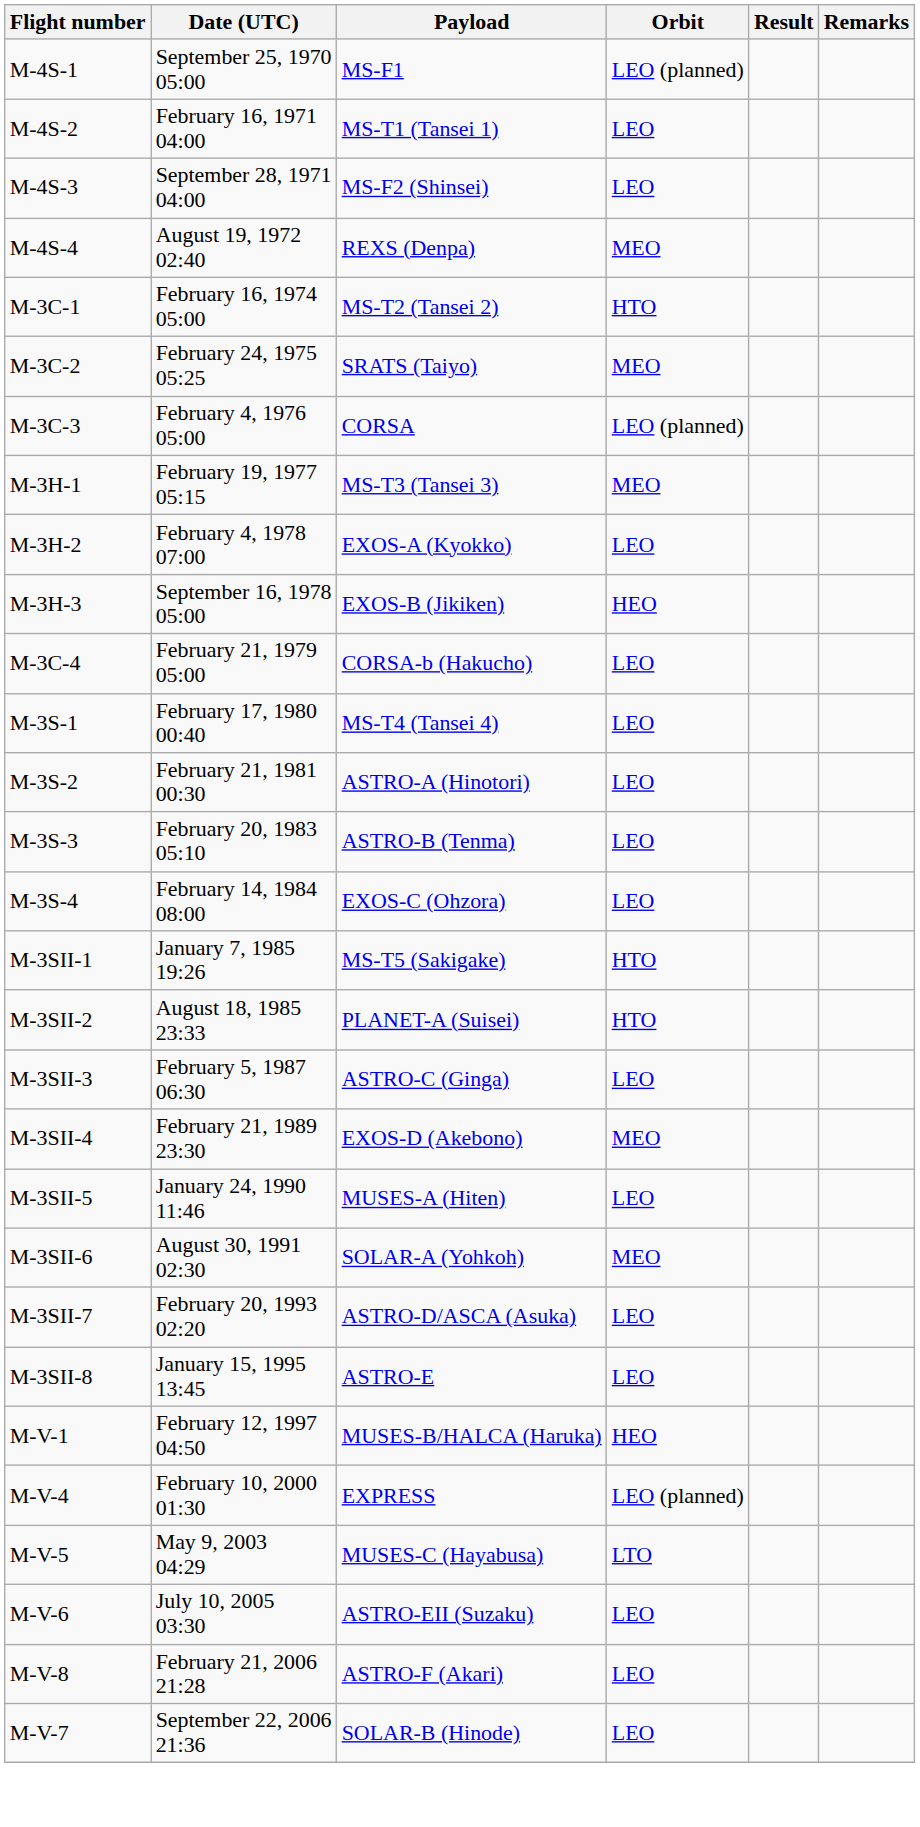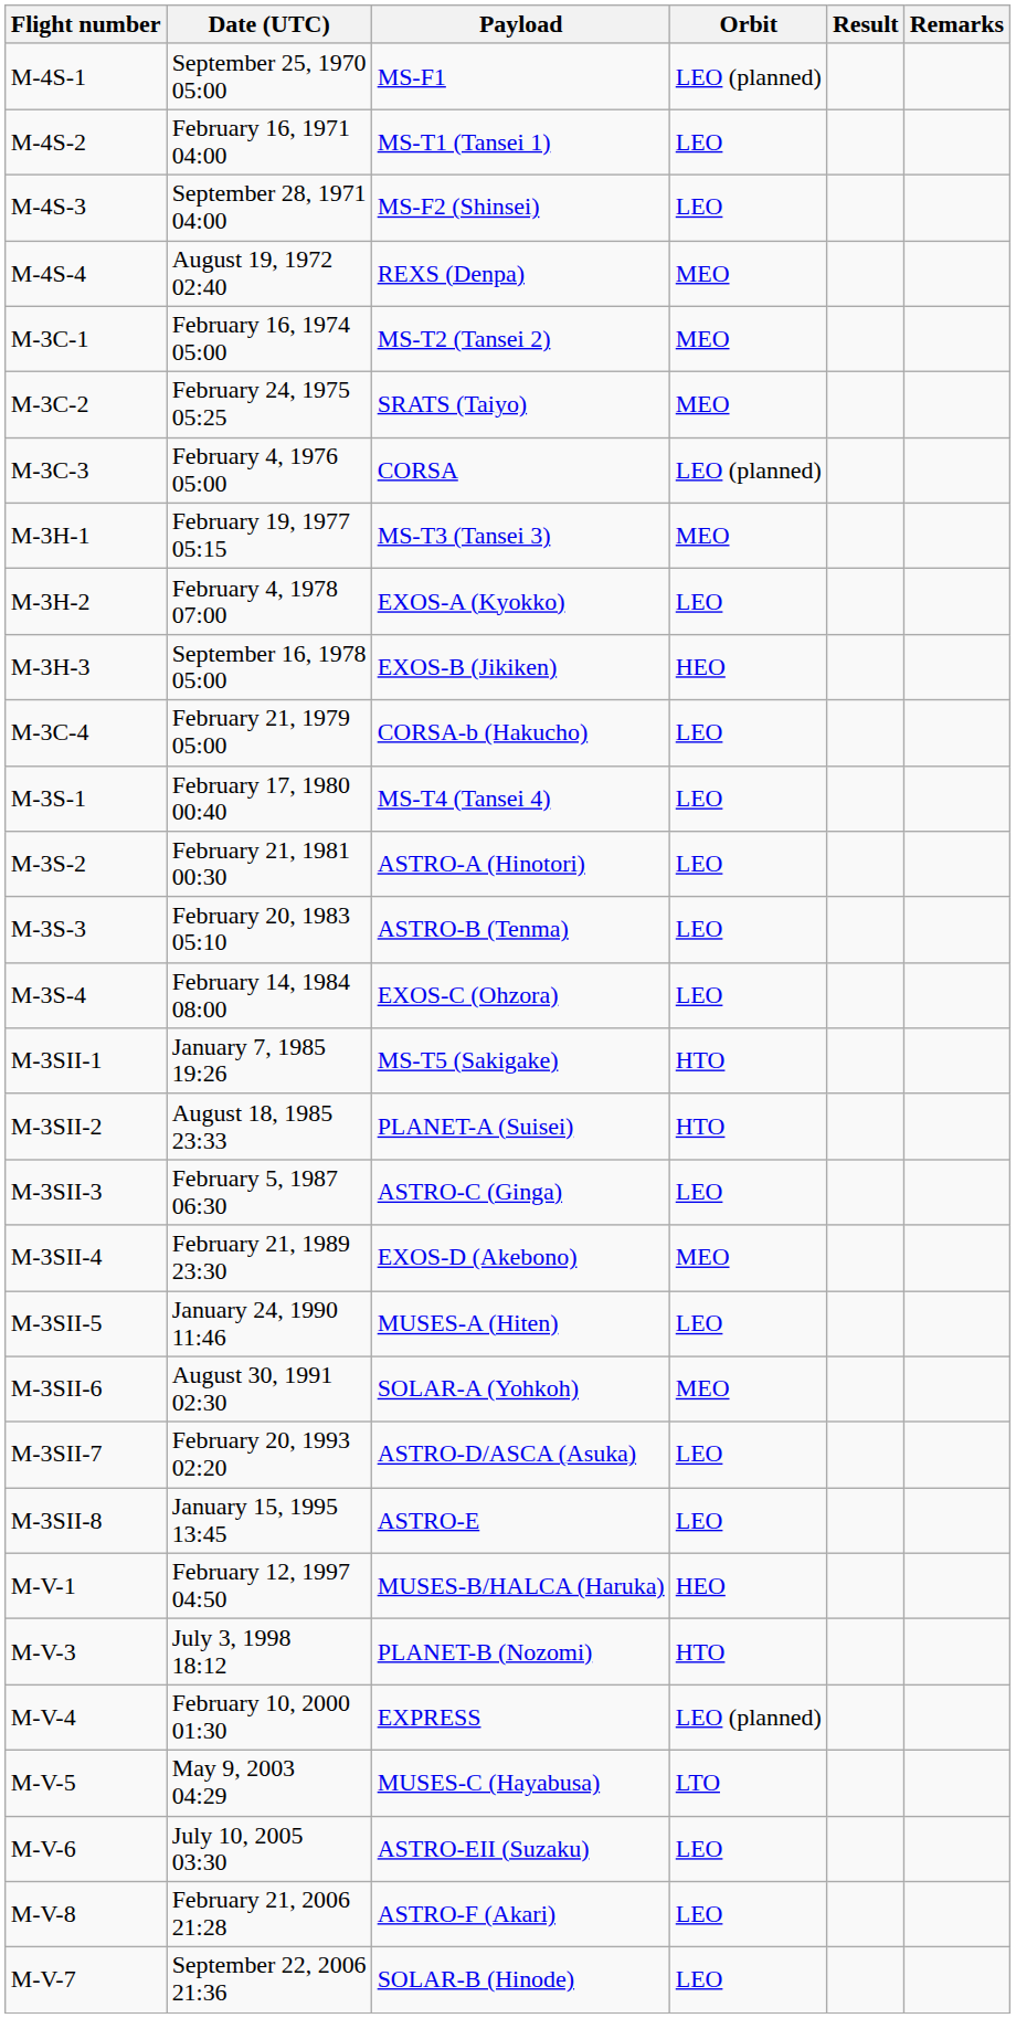 <table class="wikitable">
 <tr>
 <th>Flight number</th>
 <th>Date (UTC)</th>
 <th>Payload</th>
 <th>Orbit</th>
 <th>Result</th>
 <th>Remarks</th>
 </tr>
 <tr>
 <td>M-4S-1</td>
 <td>September 25, 1970<br>05:00</td>
 <td><a href='#'>MS-F1</a></td>
 <td><a href='#'>LEO</a> (planned)</td>
 <td></td>
 <td></td>
 </tr>
 <tr>
 <td>M-4S-2</td>
 <td>February 16, 1971<br>04:00</td>
 <td><a href='#'>MS-T1 (Tansei 1)</a></td>
 <td><a href='#'>LEO</a></td>
 <td></td>
 <td></td>
 </tr>
 <tr>
 <td>M-4S-3</td>
 <td>September 28, 1971<br>04:00</td>
 <td><a href='#'>MS-F2 (Shinsei)</a></td>
 <td><a href='#'>LEO</a></td>
 <td></td>
 <td></td>
 </tr>
 <tr>
 <td>M-4S-4</td>
 <td>August 19, 1972<br>02:40</td>
 <td><a href='#'>REXS (Denpa)</a></td>
 <td><a href='#'>MEO</a></td>
 <td></td>
 <td></td>
 </tr>
 <tr>
 <td>M-3C-1</td>
 <td>February 16, 1974<br>05:00</td>
 <td><a href='#'>MS-T2 (Tansei 2)</a></td>
-<td><a href='#'>HTO</a></td>
+<td><a href='#'>MEO</a></td>
 <td></td>
 <td></td>
 </tr>
 <tr>
 <td>M-3C-2</td>
 <td>February 24, 1975<br>05:25</td>
 <td><a href='#'>SRATS (Taiyo)</a></td>
 <td><a href='#'>MEO</a></td>
 <td></td>
 <td></td>
 </tr>
 <tr>
 <td>M-3C-3</td>
 <td>February 4, 1976<br>05:00</td>
 <td><a href='#'>CORSA</a></td>
 <td><a href='#'>LEO</a>  (planned)</td>
 <td></td>
 <td></td>
 </tr>
 <tr>
 <td>M-3H-1</td>
 <td>February 19, 1977<br>05:15</td>
 <td><a href='#'>MS-T3 (Tansei 3)</a></td>
 <td><a href='#'>MEO</a></td>
 <td></td>
 <td></td>
 </tr>
 <tr>
 <td>M-3H-2</td>
 <td>February 4, 1978<br>07:00</td>
 <td><a href='#'>EXOS-A (Kyokko)</a></td>
 <td><a href='#'>LEO</a></td>
 <td></td>
 <td></td>
 </tr>
 <tr>
 <td>M-3H-3</td>
 <td>September 16, 1978<br>05:00</td>
 <td><a href='#'>EXOS-B (Jikiken)</a></td>
 <td><a href='#'>HEO</a></td>
 <td></td>
 <td></td>
 </tr>
 <tr>
 <td>M-3C-4</td>
 <td>February 21, 1979<br>05:00</td>
 <td><a href='#'>CORSA-b (Hakucho)</a></td>
 <td><a href='#'>LEO</a></td>
 <td></td>
 <td></td>
 </tr>
 <tr>
 <td>M-3S-1</td>
 <td>February 17, 1980<br>00:40</td>
 <td><a href='#'>MS-T4 (Tansei 4)</a></td>
 <td><a href='#'>LEO</a></td>
 <td></td>
 <td></td>
 </tr>
 <tr>
 <td>M-3S-2</td>
 <td>February 21, 1981<br>00:30</td>
 <td><a href='#'>ASTRO-A (Hinotori)</a></td>
 <td><a href='#'>LEO</a></td>
 <td></td>
 <td></td>
 </tr>
 <tr>
 <td>M-3S-3</td>
 <td>February 20, 1983<br>05:10</td>
 <td><a href='#'>ASTRO-B (Tenma)</a></td>
 <td><a href='#'>LEO</a></td>
 <td></td>
 <td></td>
 </tr>
 <tr>
 <td>M-3S-4</td>
 <td>February 14, 1984<br>08:00</td>
 <td><a href='#'>EXOS-C (Ohzora)</a></td>
 <td><a href='#'>LEO</a></td>
 <td></td>
 <td></td>
 </tr>
 <tr>
 <td>M-3SII-1</td>
 <td>January 7, 1985<br>19:26</td>
 <td><a href='#'>MS-T5 (Sakigake)</a></td>
 <td><a href='#'>HTO</a></td>
 <td></td>
 <td></td>
 </tr>
 <tr>
 <td>M-3SII-2</td>
 <td>August 18, 1985<br>23:33</td>
 <td><a href='#'>PLANET-A (Suisei)</a></td>
 <td><a href='#'>HTO</a></td>
 <td></td>
 <td></td>
 </tr>
 <tr>
 <td>M-3SII-3</td>
 <td>February 5, 1987<br>06:30</td>
 <td><a href='#'>ASTRO-C (Ginga)</a></td>
 <td><a href='#'>LEO</a></td>
 <td></td>
 <td></td>
 </tr>
 <tr>
 <td>M-3SII-4</td>
 <td>February 21, 1989<br>23:30</td>
 <td><a href='#'>EXOS-D (Akebono)</a></td>
 <td><a href='#'>MEO</a></td>
 <td></td>
 <td></td>
 </tr>
 <tr>
 <td>M-3SII-5</td>
 <td>January 24, 1990<br>11:46</td>
 <td><a href='#'>MUSES-A (Hiten)</a></td>
 <td><a href='#'>LEO</a></td>
 <td></td>
 <td></td>
 </tr>
 <tr>
 <td>M-3SII-6</td>
 <td>August 30, 1991<br>02:30</td>
 <td><a href='#'>SOLAR-A (Yohkoh)</a></td>
 <td><a href='#'>MEO</a></td>
 <td></td>
 <td></td>
 </tr>
 <tr>
 <td>M-3SII-7</td>
 <td>February 20, 1993<br>02:20</td>
 <td><a href='#'>ASTRO-D/ASCA (Asuka)</a></td>
 <td><a href='#'>LEO</a></td>
 <td></td>
 <td></td>
 </tr>
 <tr>
 <td>M-3SII-8</td>
 <td>January 15, 1995<br>13:45</td>
 <td><a href='#'>ASTRO-E</a></td>
 <td><a href='#'>LEO</a></td>
 <td></td>
 <td></td>
 </tr>
 <tr>
 <td>M-V-1</td>
 <td>February 12, 1997<br>04:50</td>
 <td><a href='#'>MUSES-B/HALCA (Haruka)</a></td>
 <td><a href='#'>HEO</a></td>
 <td></td>
 <td></td>
 </tr>
 <tr>
+<td>M-V-3</td>
+<td>July 3, 1998<br>18:12</td>
+<td><a href='#'>PLANET-B (Nozomi)</a></td>
+<td><a href='#'>HTO</a></td>
+<td></td>
+<td></td>
+</tr>
+<tr>
 <td>M-V-4</td>
 <td>February 10, 2000<br>01:30</td>
 <td><a href='#'>EXPRESS</a></td>
 <td><a href='#'>LEO</a> (planned)</td>
 <td></td>
 <td></td>
 </tr>
 <tr>
 <td>M-V-5</td>
 <td>May 9, 2003<br>04:29</td>
 <td><a href='#'>MUSES-C (Hayabusa)</a></td>
 <td><a href='#'>LTO</a></td>
 <td></td>
 <td></td>
 </tr>
 <tr>
 <td>M-V-6</td>
 <td>July 10, 2005<br>03:30</td>
 <td><a href='#'>ASTRO-EII (Suzaku)</a></td>
 <td><a href='#'>LEO</a></td>
 <td></td>
 <td></td>
 </tr>
 <tr>
 <td>M-V-8</td>
 <td>February 21, 2006<br>21:28</td>
 <td><a href='#'>ASTRO-F (Akari)</a></td>
 <td><a href='#'>LEO</a></td>
 <td></td>
 <td></td>
 </tr>
 <tr>
 <td>M-V-7</td>
 <td>September 22, 2006<br>21:36</td>
 <td><a href='#'>SOLAR-B (Hinode)</a></td>
 <td><a href='#'>LEO</a></td>
 <td></td>
 <td></td>
 </tr>
 <tr>
 </tr>
 </table>
